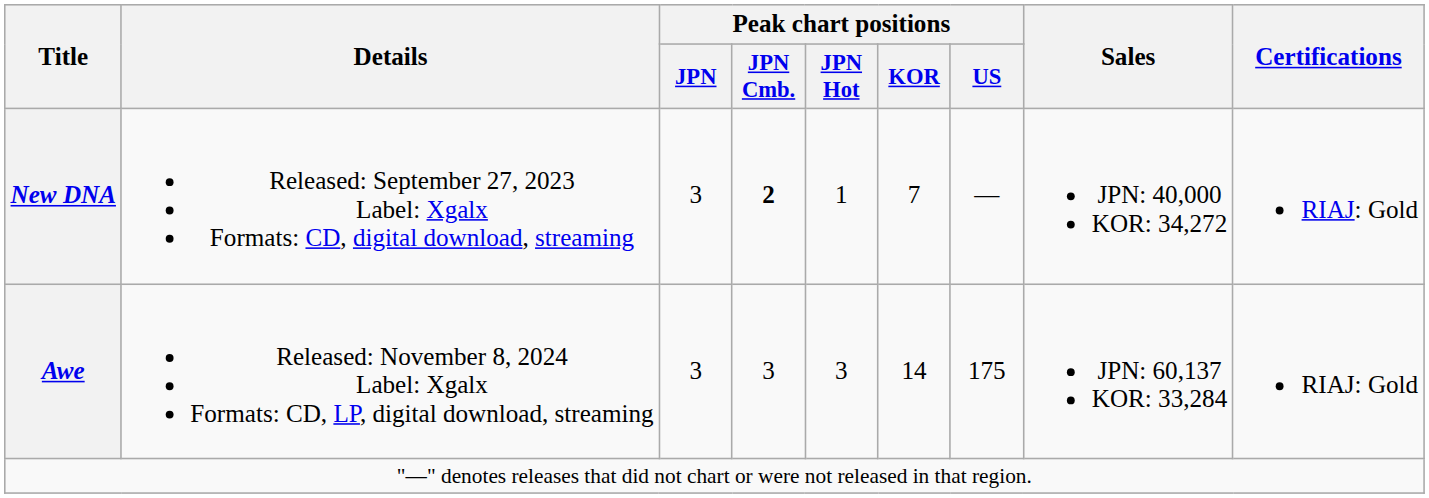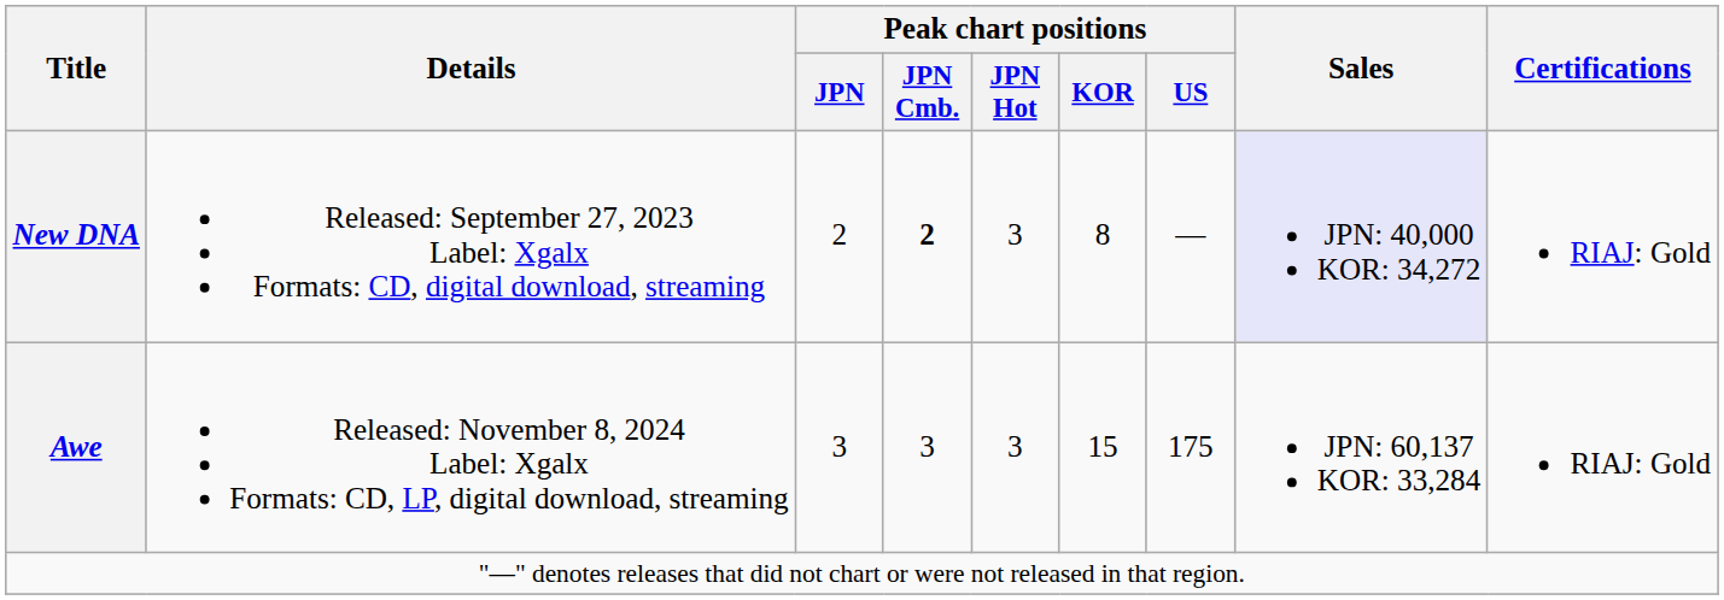 <table class="wikitable plainrowheaders" style="text-align:center">
 <tr>
 <th scope="col" rowspan="2">Title</th>
 <th scope="col" rowspan="2">Details</th>
 <th scope="col" colspan="5">Peak chart positions</th>
 <th scope="col" rowspan="2">Sales</th>
 <th scope="col" rowspan="2"><a href='#'>Certifications</a></th>
 </tr>
 <tr>
 <th scope="col" style="font-size:90%; width:2.75em"><a href='#'>JPN</a><br></th>
 <th scope="col" style="font-size:90%; width:2.75em"><a href='#'>JPN<br>Cmb.</a><br></th>
 <th scope="col" style="font-size:90%; width:2.75em"><a href='#'>JPN<br>Hot</a><br></th>
 <th scope="col" style="font-size:90%; width:2.75em"><a href='#'>KOR</a><br></th>
 <th scope="col" style="font-size:90%; width:2.75em"><a href='#'>US</a><br></th>
 </tr>
 <tr>
 <th scope="row"><em><a href='#'>New DNA</a></em></th>
 <td><br><ul><li>Released: September 27, 2023</li><li>Label: <a href='#'>Xgalx</a></li><li>Formats: <a href='#'>CD</a>, <a href='#'>digital download</a>, <a href='#'>streaming</a></li></ul></td>
+<td>2</td>
+<td><strong>2</strong></td>
 <td>3</td>
-<td><strong>2</strong></td>
-<td>1</td>
-<td>7</td>
+<td>8</td>
 <td>—</td>
-<td><br><ul><li>JPN: 40,000</li><li>KOR: 34,272</li></ul></td>
+<td style="background: lavender;"><br><ul><li>JPN: 40,000</li><li>KOR: 34,272</li></ul></td>
 <td><br><ul><li><a href='#'>RIAJ</a>: Gold </li></ul></td>
 </tr>
 <tr>
 <th scope="row"><em><a href='#'>Awe</a></em></th>
 <td><br><ul><li>Released: November 8, 2024</li><li>Label: Xgalx</li><li>Formats: CD, <a href='#'>LP</a>, digital download, streaming</li></ul></td>
 <td>3</td>
 <td>3</td>
 <td>3</td>
-<td>14</td>
+<td>15</td>
 <td>175</td>
 <td><br><ul><li>JPN: 60,137</li><li>KOR: 33,284</li></ul></td>
 <td><br><ul><li>RIAJ: Gold </li></ul></td>
 </tr>
 <tr>
 <td colspan="9" style="font-size:85%">"—" denotes releases that did not chart or were not released in that region.</td>
 </tr>
 </table>
